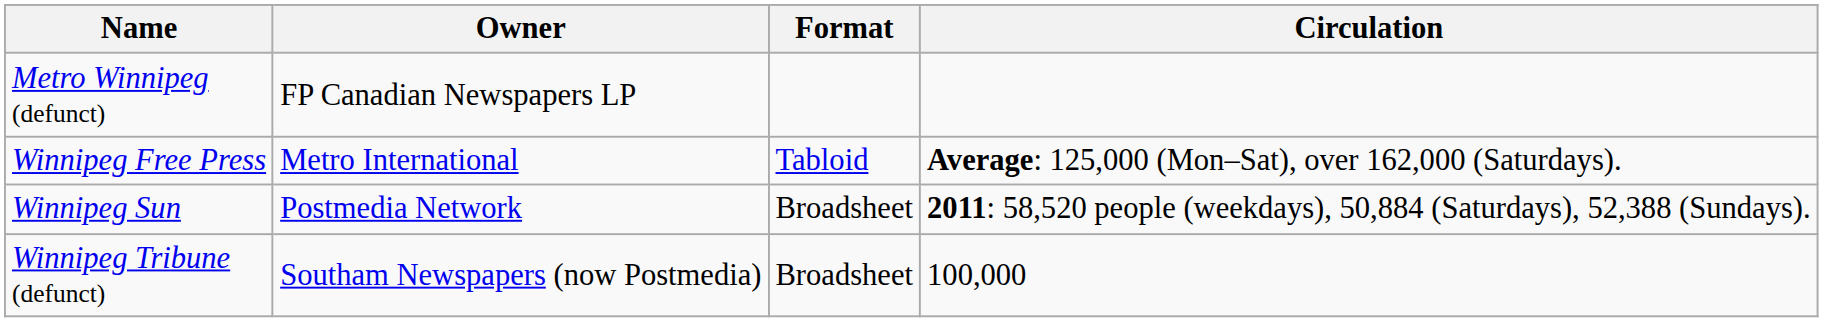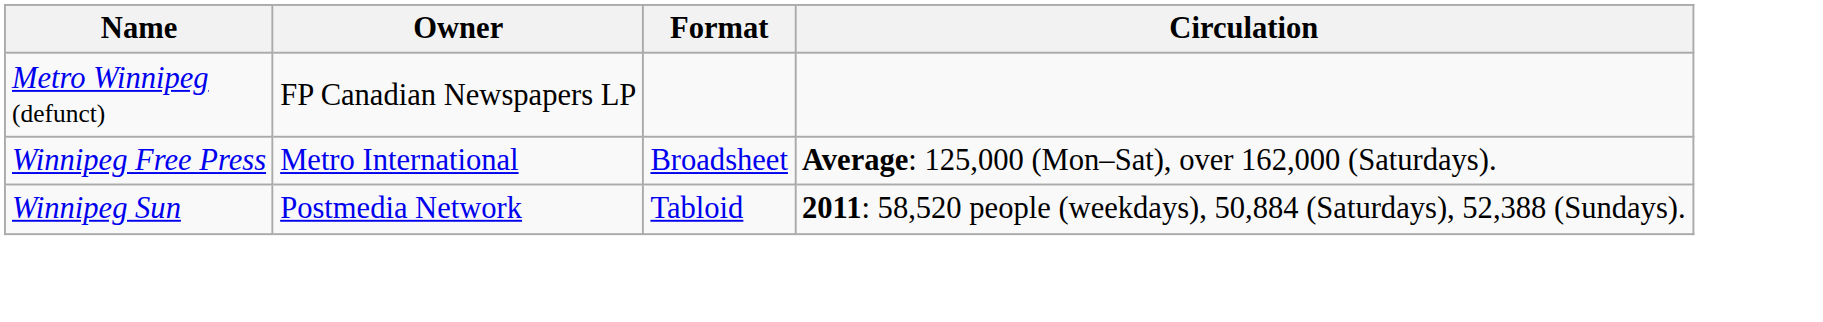 <table class="wikitable">
 <tr>
 <th>Name</th>
 <th>Owner</th>
 <th>Format</th>
 <th>Circulation</th>
 </tr>
 <tr>
 <td><em><a href='#'>Metro Winnipeg</a></em><br><small>(defunct)</small></td>
 <td>FP Canadian Newspapers LP</td>
 <td></td>
 <td></td>
 </tr>
 <tr>
 <td><em><a href='#'>Winnipeg Free Press</a></em></td>
 <td><a href='#'>Metro International</a></td>
-<td><a href='#'>Tabloid</a></td>
+<td><a href='#'>Broadsheet</a></td>
 <td><strong>Average</strong>: 125,000 (Mon–Sat), over 162,000 (Saturdays).</td>
 </tr>
 <tr>
 <td><em><a href='#'>Winnipeg Sun</a></em></td>
 <td><a href='#'>Postmedia Network</a></td>
-<td>Broadsheet</td>
+<td><a href='#'>Tabloid</a></td>
 <td><strong>2011</strong>: 58,520 people (weekdays), 50,884 (Saturdays), 52,388 (Sundays).</td>
 </tr>
-<tr>
-<td><em><a href='#'>Winnipeg Tribune</a></em><br><small>(defunct)</small></td>
-<td><a href='#'>Southam Newspapers</a> (now Postmedia)</td>
-<td>Broadsheet</td>
-<td>100,000</td>
-</tr>
 </table>
